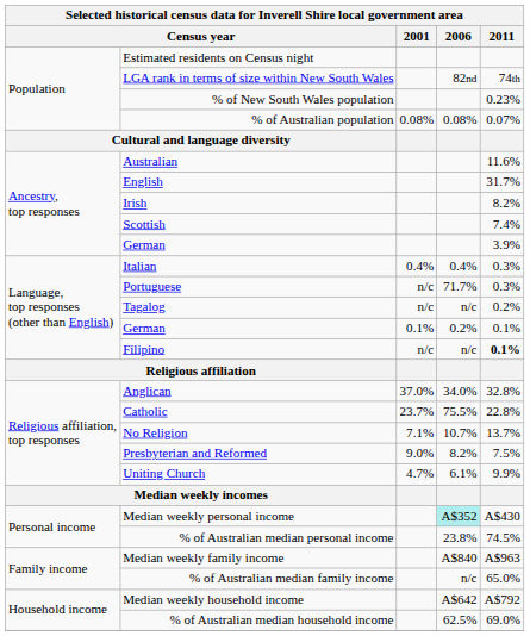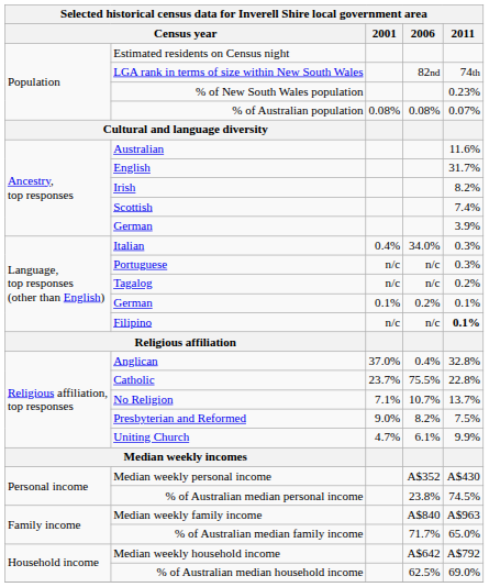 <table class="wikitable">
 <tr>
 <th colspan=6>Selected historical census data for Inverell Shire local government area</th>
 </tr>
 <tr>
 <th colspan=3>Census year</th>
 <th>2001</th>
 <th>2006</th>
 <th>2011</th>
 </tr>
 <tr>
 <td rowspan=4 colspan="2">Population</td>
 <td>Estimated residents on Census night</td>
 <td align="right"></td>
 <td align="right"> </td>
 <td align="right"> </td>
 </tr>
 <tr>
 <td align="right"><a href='#'>LGA rank in terms of size within New South Wales</a></td>
 <td align="right"></td>
 <td align="right">82<small>nd</small></td>
 <td align="right"> 74<small>th</small></td>
 </tr>
 <tr>
 <td align="right">% of New South Wales population</td>
 <td align="right"></td>
 <td align="right"></td>
 <td align="right">0.23%</td>
 </tr>
 <tr>
 <td align="right">% of Australian population</td>
 <td align="right">0.08%</td>
 <td align="right"> 0.08%</td>
 <td align="right"> 0.07%</td>
 </tr>
 <tr>
 <th colspan=3>Cultural and language diversity</th>
 <th></th>
 <th></th>
 <th></th>
 </tr>
 <tr>
 <td rowspan=5 colspan=2><a href='#'>Ancestry</a>,<br>top responses</td>
 <td><a href='#'>Australian</a></td>
 <td align="right"></td>
 <td align="right"></td>
 <td align="right">11.6%</td>
 </tr>
 <tr>
 <td><a href='#'>English</a></td>
 <td align="right"></td>
 <td align="right"></td>
 <td align="right">31.7%</td>
 </tr>
 <tr>
 <td><a href='#'>Irish</a></td>
 <td align="right"></td>
 <td align="right"></td>
 <td align="right">8.2%</td>
 </tr>
 <tr>
 <td><a href='#'>Scottish</a></td>
 <td align="right"></td>
 <td align="right"></td>
 <td align="right">7.4%</td>
 </tr>
 <tr>
 <td><a href='#'>German</a></td>
 <td align="right"></td>
 <td align="right"></td>
 <td align="right">3.9%</td>
 </tr>
 <tr>
 <td rowspan=5 colspan=2>Language,<br>top responses<br>(other than <a href='#'>English</a>)</td>
 <td><a href='#'>Italian</a></td>
 <td align="right">0.4%</td>
-<td align="right"> 0.4%</td>
+<td align="right"> 34.0%</td>
 <td align="right"> 0.3%</td>
 </tr>
 <tr>
 <td><a href='#'>Portuguese</a></td>
 <td align="right">n/c</td>
-<td align="right">71.7%</td>
+<td align="right">n/c</td>
 <td align="right"> 0.3%</td>
 </tr>
 <tr>
 <td><a href='#'>Tagalog</a></td>
 <td align="right">n/c</td>
 <td align="right">n/c</td>
 <td align="right"> 0.2%</td>
 </tr>
 <tr>
 <td><a href='#'>German</a></td>
 <td align="right">0.1%</td>
 <td align="right"> 0.2%</td>
 <td align="right"> 0.1%</td>
 </tr>
 <tr>
 <td><a href='#'>Filipino</a></td>
 <td align="right">n/c</td>
 <td align="right">n/c</td>
 <td align="right"><strong> 0.1%</strong></td>
 </tr>
 <tr>
 <th colspan=3>Religious affiliation</th>
 <th></th>
 <th></th>
 <th></th>
 </tr>
 <tr>
 <td rowspan=5 colspan=2><a href='#'>Religious</a> affiliation,<br>top responses</td>
 <td><a href='#'>Anglican</a></td>
 <td align="right">37.0%</td>
-<td align="right"> 34.0%</td>
+<td align="right"> 0.4%</td>
 <td align="right"> 32.8%</td>
 </tr>
 <tr>
 <td><a href='#'>Catholic</a></td>
 <td align="right">23.7%</td>
 <td align="right">75.5%</td>
 <td align="right"> 22.8%</td>
 </tr>
 <tr>
 <td><a href='#'>No Religion</a></td>
 <td align="right">7.1%</td>
 <td align="right"> 10.7%</td>
 <td align="right"> 13.7%</td>
 </tr>
 <tr>
 <td><a href='#'>Presbyterian and Reformed</a></td>
 <td align="right">9.0%</td>
 <td align="right"> 8.2%</td>
 <td align="right"> 7.5%</td>
 </tr>
 <tr>
 <td><a href='#'>Uniting Church</a></td>
 <td align="right">4.7%</td>
 <td align="right"> 6.1%</td>
 <td align="right"> 9.9%</td>
 </tr>
 <tr>
 <th colspan=3>Median weekly incomes</th>
 <th></th>
 <th></th>
 <th></th>
 </tr>
 <tr>
 <td rowspan=2 colspan=2>Personal income</td>
 <td>Median weekly personal income</td>
 <td align="right"></td>
-<td align="right" style="background: paleturquoise;">A$352</td>
+<td align="right">A$352</td>
 <td align="right">A$430</td>
 </tr>
 <tr>
 <td align="right">% of Australian median personal income</td>
 <td align="right"></td>
 <td align="right"> 23.8%</td>
 <td align="right"> 74.5%</td>
 </tr>
 <tr>
 <td rowspan=2 colspan=2>Family income</td>
 <td>Median weekly family income</td>
 <td align="right"></td>
 <td align="right">A$840</td>
 <td align="right">A$963</td>
 </tr>
 <tr>
 <td align="right">% of Australian median family income</td>
 <td align="right"></td>
-<td align="right">n/c</td>
+<td align="right">71.7%</td>
 <td align="right"> 65.0%</td>
 </tr>
 <tr>
 <td rowspan=2 colspan=2>Household income</td>
 <td>Median weekly household income</td>
 <td align="right"></td>
 <td align="right">A$642</td>
 <td align="right">A$792</td>
 </tr>
 <tr>
 <td align="right">% of Australian median household income</td>
 <td align="right"></td>
 <td align="right">62.5%</td>
 <td align="right"> 69.0%</td>
 </tr>
 <tr>
 </tr>
 </table>
